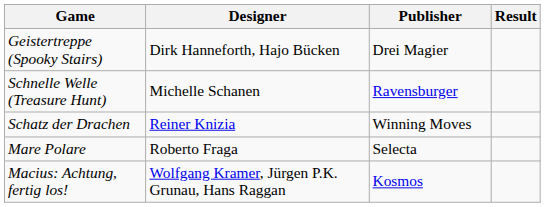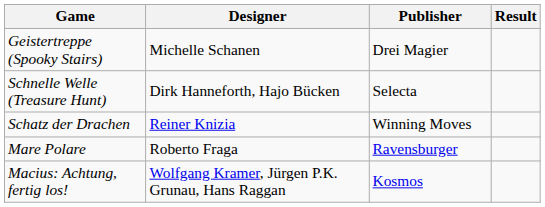 <table class="wikitable">
 <tr>
 <th style="width:140px;">Game</th>
 <th style="width:225px;">Designer</th>
 <th style="width:120px;">Publisher</th>
 <th>Result</th>
 </tr>
 <tr>
 <td><em>Geistertreppe (Spooky Stairs)</em></td>
-<td>Dirk Hanneforth, Hajo Bücken</td>
+<td>Michelle Schanen</td>
 <td>Drei Magier</td>
 <td></td>
 </tr>
 <tr>
 <td><em>Schnelle Welle (Treasure Hunt)</em></td>
-<td>Michelle Schanen</td>
-<td><a href='#'>Ravensburger</a></td>
+<td>Dirk Hanneforth, Hajo Bücken</td>
+<td>Selecta</td>
 <td></td>
 </tr>
 <tr>
 <td><em>Schatz der Drachen</em></td>
 <td><a href='#'>Reiner Knizia</a></td>
 <td>Winning Moves</td>
 <td></td>
 </tr>
 <tr>
 <td><em>Mare Polare</em></td>
 <td>Roberto Fraga</td>
-<td>Selecta</td>
+<td><a href='#'>Ravensburger</a></td>
 <td></td>
 </tr>
 <tr>
 <td><em>Macius: Achtung, fertig los!</em></td>
 <td><a href='#'>Wolfgang Kramer</a>, Jürgen P.K. Grunau, Hans Raggan</td>
 <td><a href='#'>Kosmos</a></td>
 <td></td>
 </tr>
 </table>
